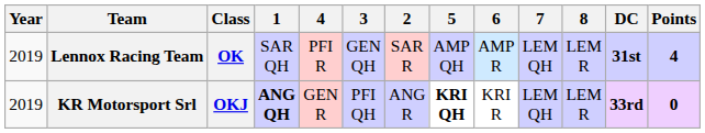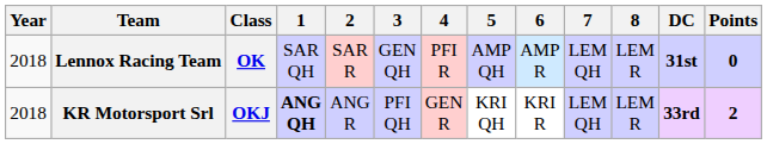 <table class="wikitable" style="text-align:center; font-size:85%">
 <tr>
 <th>Year</th>
 <th>Team</th>
 <th>Class</th>
 <th>1</th>
+<th>2</th>
+<th>3</th>
 <th>4</th>
-<th>3</th>
-<th>2</th>
 <th>5</th>
 <th>6</th>
 <th>7</th>
 <th>8</th>
 <th>DC</th>
 <th>Points</th>
 </tr>
 <tr>
-<td>2019</td>
+<td>2018</td>
 <th nowrap>Lennox Racing Team</th>
 <th nowrap><a href='#'>OK</a></th>
 <td style="background:#CFCFFF;">SAR<br>QH<br></td>
+<td style="background:#FFCFCF;">SAR<br>R<br></td>
+<td style="background:#CFCFFF;">GEN<br>QH<br></td>
 <td style="background:#FFCFCF;">PFI<br>R<br></td>
-<td style="background:#CFCFFF;">GEN<br>QH<br></td>
-<td style="background:#FFCFCF;">SAR<br>R<br></td>
 <td style="background:#CFCFFF;">AMP<br>QH<br></td>
 <td style="background:#CFEAFF;">AMP<br>R<br></td>
 <td style="background:#CFCFFF;">LEM<br>QH<br></td>
 <td style="background:#CFCFFF;">LEM<br>R<br></td>
 <th style="background:#CFCFFF;">31st</th>
-<th style="background:#CFCFFF;">4</th>
+<th style="background:#CFCFFF;">0</th>
 </tr>
 <tr>
-<td>2019</td>
+<td>2018</td>
 <th nowrap>KR Motorsport Srl</th>
 <th nowrap><a href='#'>OKJ</a></th>
 <td style="background:#CFCFFF;"><strong>ANG<br>QH<br></strong></td>
+<td style="background:#CFCFFF;">ANG<br>R<br></td>
+<td style="background:#CFCFFF;">PFI<br>QH<br></td>
 <td style="background:#FFCFCF;">GEN<br>R<br></td>
-<td style="background:#CFCFFF;">PFI<br>QH<br></td>
-<td style="background:#CFCFFF;">ANG<br>R<br></td>
-<td style="background:#FFFFFF;"><strong>KRI<br>QH<br></strong></td>
+<td style="background:#FFFFFF;">KRI<br>QH<br></td>
 <td style="background:#FFFFFF;">KRI<br>R<br></td>
 <td style="background:#CFCFFF;">LEM<br>QH<br></td>
 <td style="background:#CFCFFF;">LEM<br>R<br></td>
 <th style="background:#EFCFFF;">33rd</th>
-<th style="background:#EFCFFF;">0</th>
+<th style="background:#EFCFFF;">2</th>
 </tr>
 </table>
